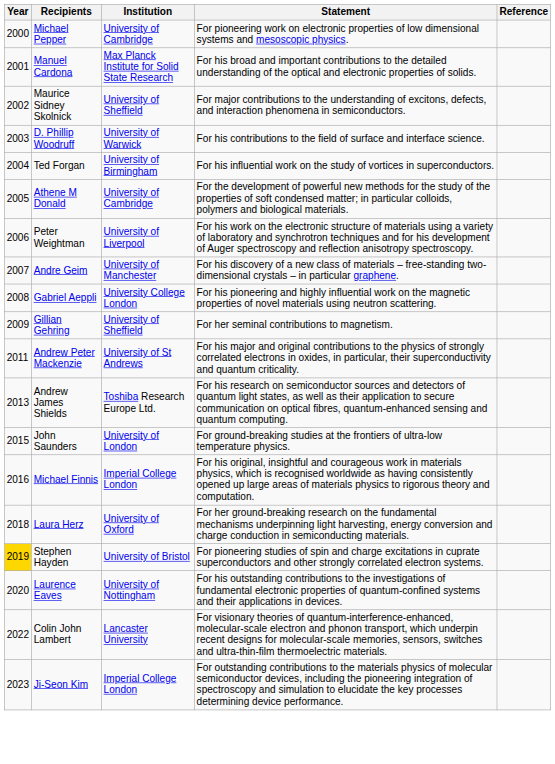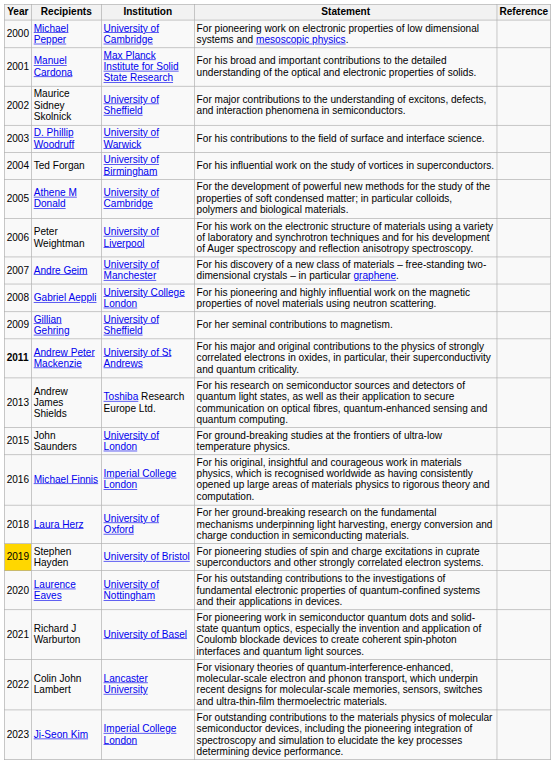 <table class="wikitable sortable">
 <tr>
 <th>Year</th>
 <th>Recipients</th>
 <th>Institution</th>
 <th>Statement</th>
 <th>Reference</th>
 </tr>
 <tr>
 <td>2000</td>
 <td><a href='#'>Michael Pepper</a></td>
 <td><a href='#'>University of Cambridge</a></td>
 <td>For pioneering work on electronic properties of low dimensional systems and <a href='#'>mesoscopic physics</a>.</td>
 <td></td>
 </tr>
 <tr>
 <td>2001</td>
 <td><a href='#'>Manuel Cardona</a></td>
 <td><a href='#'>Max Planck Institute for Solid State Research</a></td>
 <td>For his broad and important contributions to the detailed understanding of the optical and electronic properties of solids.</td>
 <td></td>
 </tr>
 <tr>
 <td>2002</td>
 <td>Maurice Sidney Skolnick</td>
 <td><a href='#'>University of Sheffield</a></td>
 <td>For major contributions to the understanding of excitons, defects, and interaction phenomena in semiconductors.</td>
 <td></td>
 </tr>
 <tr>
 <td>2003</td>
 <td><a href='#'>D. Phillip Woodruff</a></td>
 <td><a href='#'>University of Warwick</a></td>
 <td>For his contributions to the field of surface and interface science.</td>
 <td></td>
 </tr>
 <tr>
 <td>2004</td>
 <td>Ted Forgan</td>
 <td><a href='#'>University of Birmingham</a></td>
 <td>For his influential work on the study of vortices in superconductors.</td>
 <td></td>
 </tr>
 <tr>
 <td>2005</td>
 <td><a href='#'>Athene M Donald</a></td>
 <td><a href='#'>University of Cambridge</a></td>
 <td>For the development of powerful new methods for the study of the properties of soft condensed matter; in particular colloids, polymers and biological materials.</td>
 <td></td>
 </tr>
 <tr>
 <td>2006</td>
 <td>Peter Weightman</td>
 <td><a href='#'>University of Liverpool</a></td>
 <td>For his work on the electronic structure of materials using a variety of laboratory and synchrotron techniques and for his development of Auger spectroscopy and reflection anisotropy spectroscopy.</td>
 <td></td>
 </tr>
 <tr>
 <td>2007</td>
 <td><a href='#'>Andre Geim</a></td>
 <td><a href='#'>University of Manchester</a></td>
 <td>For his discovery of a new class of materials – free-standing two-dimensional crystals – in particular <a href='#'>graphene</a>.</td>
 <td></td>
 </tr>
 <tr>
 <td>2008</td>
 <td><a href='#'>Gabriel Aeppli</a></td>
 <td><a href='#'>University College London</a></td>
 <td>For his pioneering and highly influential work on the magnetic properties of novel materials using neutron scattering.</td>
 <td></td>
 </tr>
 <tr>
 <td>2009</td>
 <td><a href='#'>Gillian Gehring</a></td>
 <td><a href='#'>University of Sheffield</a></td>
 <td>For her seminal contributions to magnetism.</td>
 <td></td>
 </tr>
 <tr>
-<td>2011</td>
+<td><strong>2011</strong></td>
 <td><a href='#'>Andrew Peter Mackenzie</a></td>
 <td><a href='#'>University of St Andrews</a></td>
 <td>For his major and original contributions to the physics of strongly correlated electrons in oxides, in particular, their superconductivity and quantum criticality.</td>
 <td></td>
 </tr>
 <tr>
 <td>2013</td>
 <td>Andrew James Shields</td>
 <td><a href='#'>Toshiba</a> Research Europe Ltd.</td>
 <td>For his research on semiconductor sources and detectors of quantum light states, as well as their application to secure communication on optical fibres, quantum-enhanced sensing and quantum computing.</td>
 <td></td>
 </tr>
 <tr>
 <td>2015</td>
 <td>John Saunders</td>
 <td><a href='#'>University of London</a></td>
 <td>For ground-breaking studies at the frontiers of ultra-low temperature physics.</td>
 <td></td>
 </tr>
 <tr>
 <td>2016</td>
 <td><a href='#'>Michael Finnis</a></td>
 <td><a href='#'>Imperial College London</a></td>
 <td>For his original, insightful and courageous work in materials physics, which is recognised worldwide as having consistently opened up large areas of materials physics to rigorous theory and computation.</td>
 <td></td>
 </tr>
 <tr>
 <td>2018</td>
 <td><a href='#'>Laura Herz</a></td>
 <td><a href='#'>University of Oxford</a></td>
 <td>For her ground-breaking research on the fundamental mechanisms underpinning light harvesting, energy conversion and charge conduction in semiconducting materials.</td>
 <td></td>
 </tr>
 <tr>
 <td style="background: gold;">2019</td>
 <td>Stephen Hayden</td>
 <td><a href='#'>University of Bristol</a></td>
 <td>For pioneering studies of spin and charge excitations in cuprate superconductors and other strongly correlated electron systems.</td>
 <td></td>
 </tr>
 <tr>
 <td>2020</td>
 <td><a href='#'>Laurence Eaves</a></td>
 <td><a href='#'>University of Nottingham</a></td>
 <td>For his outstanding contributions to the investigations of fundamental electronic properties of quantum-confined systems and their applications in devices.</td>
 <td></td>
 </tr>
 <tr>
+<td>2021</td>
+<td>Richard J Warburton</td>
+<td><a href='#'>University of Basel</a></td>
+<td>For pioneering work in semiconductor quantum dots and solid-state quantum optics, especially the invention and application of Coulomb blockade devices to create coherent spin-photon interfaces and quantum light sources.</td>
+<td></td>
+</tr>
+<tr>
 <td>2022</td>
 <td>Colin John Lambert</td>
 <td><a href='#'>Lancaster University</a></td>
 <td>For visionary theories of quantum-interference-enhanced, molecular-scale electron and phonon transport, which underpin recent designs for molecular-scale memories, sensors, switches and ultra-thin-film thermoelectric materials.</td>
 <td></td>
 </tr>
 <tr>
 <td>2023</td>
 <td><a href='#'>Ji-Seon Kim</a></td>
 <td><a href='#'>Imperial College London</a></td>
 <td>For outstanding contributions to the materials physics of molecular semiconductor devices, including the pioneering integration of spectroscopy and simulation to elucidate the key processes determining device performance.</td>
 <td></td>
 </tr>
 </table>
